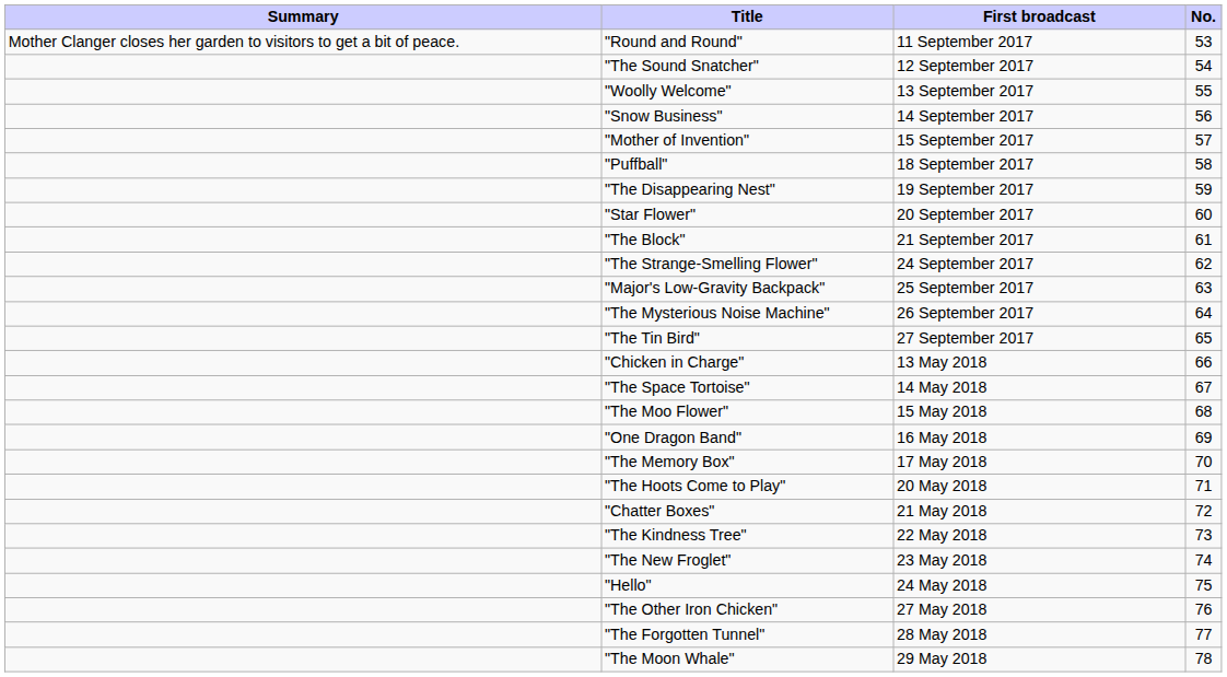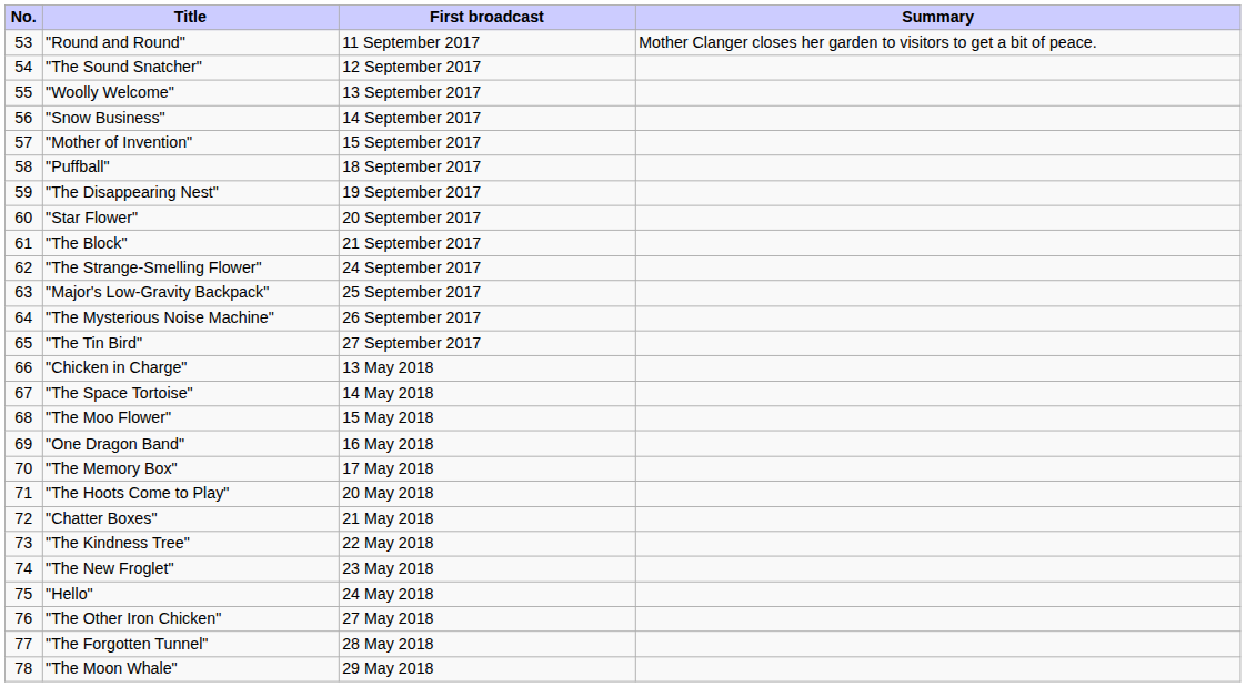 <table class="wikitable" style="width:99%;">
 <tr>
-<th style="background:#ccf;">Summary</th>
+<th style="background:#ccf; width:3%;">No.</th>
 <th style="background:#ccf; width:24%;">Title</th>
 <th style="background:#ccf; width:24%;">First broadcast</th>
-<th style="background:#ccf; width:3%;">No.</th>
+<th style="background:#ccf;">Summary</th>
 </tr>
 <tr>
-<td>Mother Clanger closes her garden to visitors to get a bit of peace.</td>
+<td style="text-align:center;">53</td>
 <td>"Round and Round"</td>
 <td>11 September 2017</td>
-<td style="text-align:center;">53</td>
+<td>Mother Clanger closes her garden to visitors to get a bit of peace.</td>
 </tr>
 <tr>
-<td></td>
+<td style="text-align:center;">54</td>
 <td>"The Sound Snatcher"</td>
 <td>12 September 2017</td>
-<td style="text-align:center;">54</td>
+<td></td>
 </tr>
 <tr>
-<td></td>
+<td style="text-align:center;">55</td>
 <td>"Woolly Welcome"</td>
 <td>13 September 2017</td>
-<td style="text-align:center;">55</td>
+<td></td>
 </tr>
 <tr>
-<td></td>
+<td style="text-align:center;">56</td>
 <td>"Snow Business"</td>
 <td>14 September 2017</td>
-<td style="text-align:center;">56</td>
+<td></td>
 </tr>
 <tr>
-<td></td>
+<td style="text-align:center;">57</td>
 <td>"Mother of Invention"</td>
 <td>15 September 2017</td>
-<td style="text-align:center;">57</td>
+<td></td>
 </tr>
 <tr>
-<td></td>
+<td style="text-align:center;">58</td>
 <td>"Puffball"</td>
 <td>18 September 2017</td>
-<td style="text-align:center;">58</td>
+<td></td>
 </tr>
 <tr>
-<td></td>
+<td style="text-align:center;">59</td>
 <td>"The Disappearing Nest"</td>
 <td>19 September 2017</td>
-<td style="text-align:center;">59</td>
+<td></td>
 </tr>
 <tr>
-<td></td>
+<td style="text-align:center;">60</td>
 <td>"Star Flower"</td>
 <td>20 September 2017</td>
-<td style="text-align:center;">60</td>
+<td></td>
 </tr>
 <tr>
-<td></td>
+<td style="text-align:center;">61</td>
 <td>"The Block"</td>
 <td>21 September 2017</td>
-<td style="text-align:center;">61</td>
+<td></td>
 </tr>
 <tr>
-<td></td>
+<td style="text-align:center;">62</td>
 <td>"The Strange-Smelling Flower"</td>
 <td>24 September 2017</td>
-<td style="text-align:center;">62</td>
+<td></td>
 </tr>
 <tr>
-<td></td>
+<td style="text-align:center;">63</td>
 <td>"Major's Low-Gravity Backpack"</td>
 <td>25 September 2017</td>
-<td style="text-align:center;">63</td>
+<td></td>
 </tr>
 <tr>
-<td></td>
+<td style="text-align:center;">64</td>
 <td>"The Mysterious Noise Machine"</td>
 <td>26 September 2017</td>
-<td style="text-align:center;">64</td>
+<td></td>
 </tr>
 <tr>
-<td></td>
+<td style="text-align:center;">65</td>
 <td>"The Tin Bird"</td>
 <td>27 September 2017</td>
-<td style="text-align:center;">65</td>
+<td></td>
 </tr>
 <tr>
-<td></td>
+<td style="text-align:center;">66</td>
 <td>"Chicken in Charge"</td>
 <td>13 May 2018</td>
-<td style="text-align:center;">66</td>
+<td></td>
 </tr>
 <tr>
-<td></td>
+<td style="text-align:center;">67</td>
 <td>"The Space Tortoise"</td>
 <td>14 May 2018</td>
-<td style="text-align:center;">67</td>
+<td></td>
 </tr>
 <tr>
-<td></td>
+<td style="text-align:center;">68</td>
 <td>"The Moo Flower"</td>
 <td>15 May 2018</td>
-<td style="text-align:center;">68</td>
+<td></td>
 </tr>
 <tr>
-<td></td>
+<td style="text-align:center;">69</td>
 <td>"One Dragon Band"</td>
 <td>16 May 2018</td>
-<td style="text-align:center;">69</td>
+<td></td>
 </tr>
 <tr>
-<td></td>
+<td style="text-align:center;">70</td>
 <td>"The Memory Box"</td>
 <td>17 May 2018</td>
-<td style="text-align:center;">70</td>
+<td></td>
 </tr>
 <tr>
-<td></td>
+<td style="text-align:center;">71</td>
 <td>"The Hoots Come to Play"</td>
 <td>20 May 2018</td>
-<td style="text-align:center;">71</td>
+<td></td>
 </tr>
 <tr>
-<td></td>
+<td style="text-align:center;">72</td>
 <td>"Chatter Boxes"</td>
 <td>21 May 2018</td>
-<td style="text-align:center;">72</td>
+<td></td>
 </tr>
 <tr>
-<td></td>
+<td style="text-align:center;">73</td>
 <td>"The Kindness Tree"</td>
 <td>22 May 2018</td>
-<td style="text-align:center;">73</td>
+<td></td>
 </tr>
 <tr>
-<td></td>
+<td style="text-align:center;">74</td>
 <td>"The New Froglet"</td>
 <td>23 May 2018</td>
-<td style="text-align:center;">74</td>
+<td></td>
 </tr>
 <tr>
-<td></td>
+<td style="text-align:center;">75</td>
 <td>"Hello"</td>
 <td>24 May 2018</td>
-<td style="text-align:center;">75</td>
+<td></td>
 </tr>
 <tr>
-<td></td>
+<td style="text-align:center;">76</td>
 <td>"The Other Iron Chicken"</td>
 <td>27 May 2018</td>
-<td style="text-align:center;">76</td>
+<td></td>
 </tr>
 <tr>
-<td></td>
+<td style="text-align:center;">77</td>
 <td>"The Forgotten Tunnel"</td>
 <td>28 May 2018</td>
-<td style="text-align:center;">77</td>
+<td></td>
 </tr>
 <tr>
-<td></td>
+<td style="text-align:center;">78</td>
 <td>"The Moon Whale"</td>
 <td>29 May 2018</td>
-<td style="text-align:center;">78</td>
+<td></td>
 </tr>
 </table>
